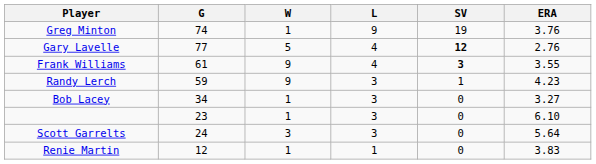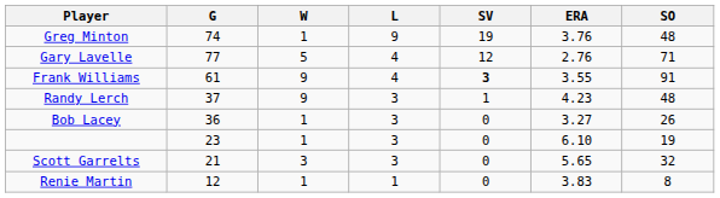 <table class="wikitable sortable">
 <tr>
 <th bgcolor="#DDDDFF" width="16%">Player</th>
 <th bgcolor="#DDDDFF" width="9%">G</th>
 <th bgcolor="#DDDDFF" width="9%">W</th>
 <th bgcolor="#DDDDFF" width="9%">L</th>
 <th bgcolor="#DDDDFF" width="9%">SV</th>
 <th bgcolor="#DDDDFF" width="9%">ERA</th>
+<th bgcolor="#DDDDFF" width="9%">SO</th>
 </tr>
 <tr align="center">
 <td><a href='#'>Greg Minton</a></td>
 <td>74</td>
 <td>1</td>
 <td>9</td>
 <td>19</td>
 <td>3.76</td>
+<td>48</td>
 </tr>
 <tr align=center>
 <td><a href='#'>Gary Lavelle</a></td>
 <td>77</td>
 <td>5</td>
 <td>4</td>
-<td><strong>12</strong></td>
+<td>12</td>
 <td>2.76</td>
+<td>71</td>
 </tr>
 <tr align=center>
 <td><a href='#'>Frank Williams</a></td>
 <td>61</td>
 <td>9</td>
 <td>4</td>
 <td><strong>3</strong></td>
 <td>3.55</td>
+<td>91</td>
 </tr>
 <tr align=center>
 <td><a href='#'>Randy Lerch</a></td>
-<td>59</td>
+<td>37</td>
 <td>9</td>
 <td>3</td>
 <td>1</td>
 <td>4.23</td>
+<td>48</td>
 </tr>
 <tr align=center>
 <td><a href='#'>Bob Lacey</a></td>
-<td>34</td>
+<td>36</td>
 <td>1</td>
 <td>3</td>
 <td>0</td>
 <td>3.27</td>
+<td>26</td>
 </tr>
 <tr align=center>
 <td></td>
 <td>23</td>
 <td>1</td>
 <td>3</td>
 <td>0</td>
 <td>6.10</td>
+<td>19</td>
 </tr>
 <tr align="center">
 <td><a href='#'>Scott Garrelts</a></td>
-<td>24</td>
+<td>21</td>
 <td>3</td>
 <td>3</td>
 <td>0</td>
-<td>5.64</td>
+<td>5.65</td>
+<td>32</td>
 </tr>
 <tr align=center>
 <td><a href='#'>Renie Martin</a></td>
 <td>12</td>
 <td>1</td>
 <td>1</td>
 <td>0</td>
 <td>3.83</td>
+<td>8</td>
 </tr>
 </table>
